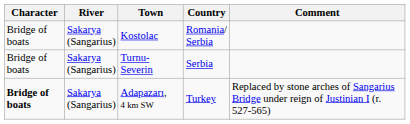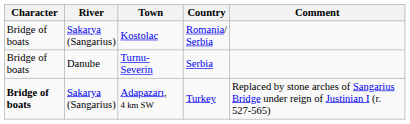 <table class="wikitable sortable">
 <tr class="hintergrundfarbe6">
 <th>Character</th>
 <th>River</th>
 <th>Town</th>
 <th>Country</th>
 <th>Comment</th>
 </tr>
 <tr>
 <td>Bridge of boats</td>
 <td><a href='#'>Sakarya</a><br>(Sangarius)</td>
 <td><a href='#'>Kostolac</a></td>
 <td><a href='#'>Romania</a>/<br><a href='#'>Serbia</a></td>
 <td></td>
 </tr>
 <tr>
 <td>Bridge of boats</td>
-<td><a href='#'>Sakarya</a><br>(Sangarius)</td>
+<td>Danube</td>
 <td><a href='#'>Turnu-Severin</a></td>
 <td><a href='#'>Serbia</a></td>
 <td></td>
 </tr>
 <tr>
 <td><strong>Bridge of boats</strong></td>
 <td><a href='#'>Sakarya</a><br>(Sangarius)</td>
 <td><a href='#'>Adapazarı</a>, <small>4 km SW</small></td>
 <td><a href='#'>Turkey</a></td>
 <td>Replaced by stone arches of <a href='#'>Sangarius Bridge</a> under reign of <a href='#'>Justinian I</a> (r. 527-565)</td>
 </tr>
 </table>
